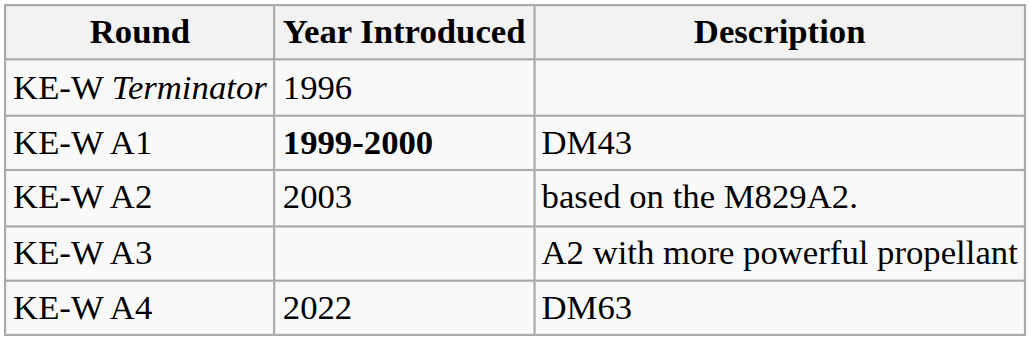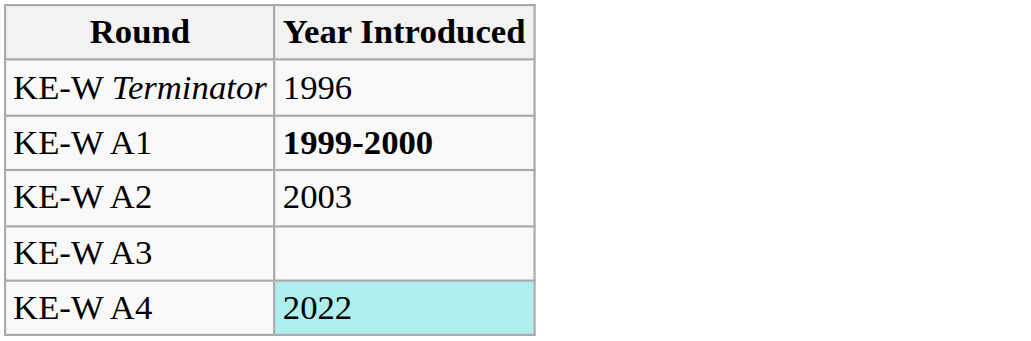 <table class=wikitable>
 <tr>
 <th>Round</th>
 <th>Year Introduced</th>
-<th>Description</th>
 </tr>
 <tr>
 <td>KE-W <em>Terminator</em></td>
 <td>1996</td>
-<td></td>
 </tr>
 <tr>
 <td>KE-W A1</td>
 <td><strong>1999-2000</strong></td>
-<td>DM43</td>
 </tr>
 <tr>
 <td>KE-W A2</td>
 <td>2003</td>
-<td>based on the M829A2.</td>
 </tr>
 <tr>
 <td>KE-W A3</td>
 <td></td>
-<td>A2 with more powerful propellant</td>
 </tr>
 <tr>
 <td>KE-W A4</td>
-<td>2022</td>
-<td>DM63</td>
+<td style="background: paleturquoise;">2022</td>
 </tr>
 </table>
